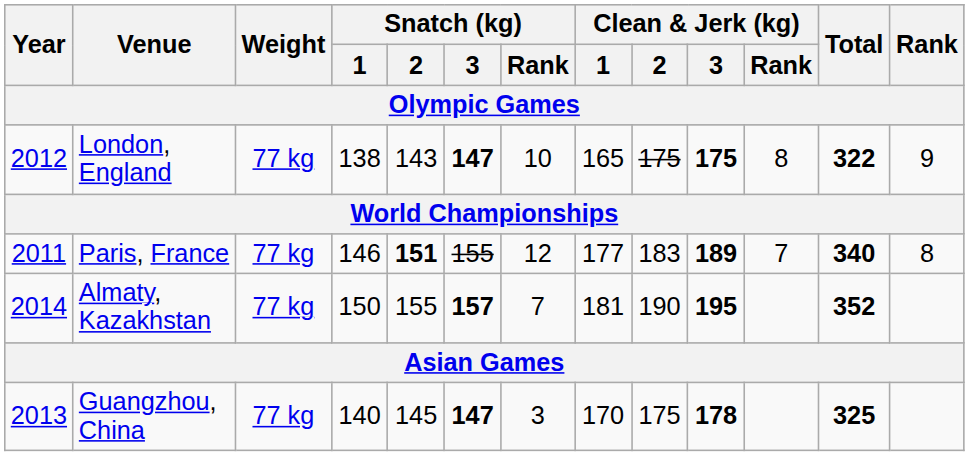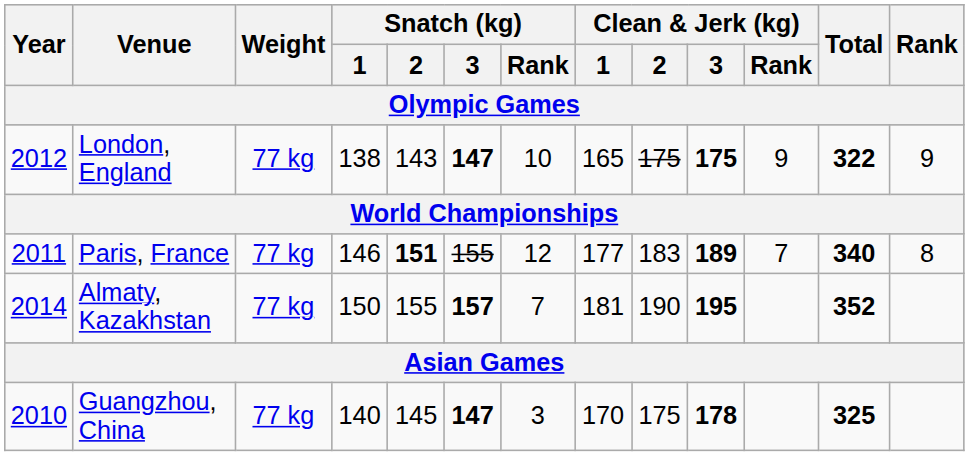 <table class="wikitable" style="text-align:center;">
 <tr>
 <th rowspan=2 width=40>Year</th>
 <th rowspan=2 width=250>Venue</th>
 <th rowspan=2 width=60>Weight</th>
 <th colspan=4>Snatch (kg)</th>
 <th colspan=4>Clean & Jerk (kg)</th>
 <th rowspan=2 width=60>Total</th>
 <th rowspan=2 width=40>Rank</th>
 </tr>
 <tr>
 <th width=60>1</th>
 <th width=60>2</th>
 <th width=60>3</th>
 <th width=45>Rank</th>
 <th width=60>1</th>
 <th width=60>2</th>
 <th width=60>3</th>
 <th width=45>Rank</th>
 </tr>
 <tr>
 <th colspan="13"><a href='#'>Olympic Games</a></th>
 </tr>
 <tr>
 <td><a href='#'>2012</a></td>
 <td align=left> <a href='#'>London</a>, <a href='#'>England</a></td>
 <td><a href='#'>77 kg</a></td>
 <td>138</td>
 <td>143</td>
 <td><strong>147</strong></td>
 <td>10</td>
 <td>165</td>
 <td><s>175</s></td>
 <td><strong>175</strong></td>
-<td>8</td>
+<td>9</td>
 <td><strong>322</strong></td>
 <td>9</td>
 </tr>
 <tr>
 <th colspan="13"><a href='#'>World Championships</a></th>
 </tr>
 <tr>
 <td><a href='#'>2011</a></td>
 <td align=left> <a href='#'>Paris</a>, <a href='#'>France</a></td>
 <td><a href='#'>77 kg</a></td>
 <td>146</td>
 <td><strong>151</strong></td>
 <td><s>155</s></td>
 <td>12</td>
 <td>177</td>
 <td>183</td>
 <td><strong>189</strong></td>
 <td>7</td>
 <td><strong>340</strong></td>
 <td>8</td>
 </tr>
 <tr>
 <td><a href='#'>2014</a></td>
 <td align=left> <a href='#'>Almaty</a>, <a href='#'>Kazakhstan</a></td>
 <td><a href='#'>77 kg</a></td>
 <td>150</td>
 <td>155</td>
 <td><strong>157</strong></td>
 <td>7</td>
 <td>181</td>
 <td>190</td>
 <td><strong>195</strong></td>
 <td></td>
 <td><strong>352</strong></td>
 <td></td>
 </tr>
 <tr>
 <th colspan="13"><a href='#'>Asian Games</a></th>
 </tr>
 <tr>
-<td><a href='#'>2013</a></td>
+<td><a href='#'>2010</a></td>
 <td align=left> <a href='#'>Guangzhou</a>, <a href='#'>China</a></td>
 <td><a href='#'>77 kg</a></td>
 <td>140</td>
 <td>145</td>
 <td><strong>147</strong></td>
 <td>3</td>
 <td>170</td>
 <td>175</td>
 <td><strong>178</strong></td>
 <td></td>
 <td><strong>325</strong></td>
 <td></td>
 </tr>
 </table>
